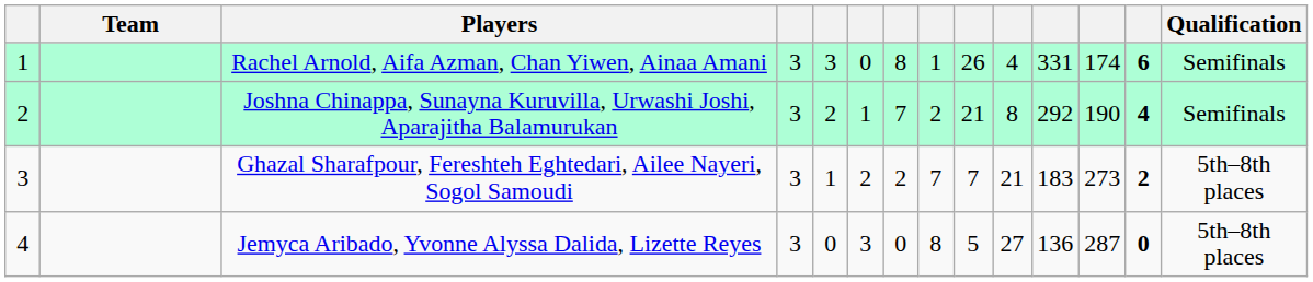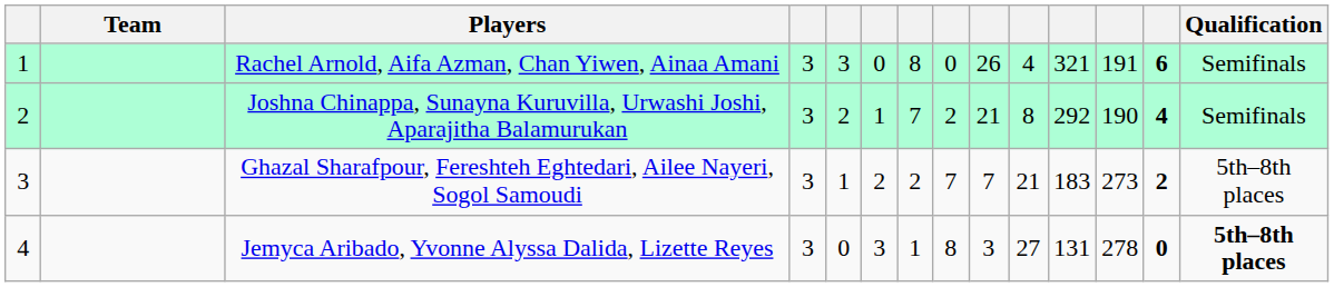 <table class="wikitable" style="font-size: 100%">
 <tr>
 <th width=20></th>
 <th width=150>Team</th>
 <th width=500>Players</th>
 <th width=20></th>
 <th width=20></th>
 <th width=20></th>
 <th width=20></th>
 <th width=20></th>
 <th width=20></th>
 <th width=20></th>
 <th width=20></th>
 <th width=20></th>
 <th width=20></th>
 <th width=20>Qualification</th>
 </tr>
 <tr align=center style="background: #ADFFD6;">
 <td>1</td>
 <td align="left"></td>
 <td><a href='#'>Rachel Arnold</a>, <a href='#'>Aifa Azman</a>, <a href='#'>Chan Yiwen</a>, <a href='#'>Ainaa Amani</a></td>
 <td>3</td>
 <td>3</td>
 <td>0</td>
 <td>8</td>
-<td>1</td>
+<td>0</td>
 <td>26</td>
 <td>4</td>
-<td>331</td>
-<td>174</td>
+<td>321</td>
+<td>191</td>
 <td><strong>6</strong></td>
 <td>Semifinals</td>
 </tr>
 <tr align=center style="background: #ADFFD6;">
 <td>2</td>
 <td align="left"></td>
 <td><a href='#'>Joshna Chinappa</a>, <a href='#'>Sunayna Kuruvilla</a>, <a href='#'>Urwashi Joshi</a>, <a href='#'>Aparajitha Balamurukan</a></td>
 <td>3</td>
 <td>2</td>
 <td>1</td>
 <td>7</td>
 <td>2</td>
 <td>21</td>
 <td>8</td>
 <td>292</td>
 <td>190</td>
 <td><strong>4</strong></td>
 <td>Semifinals</td>
 </tr>
 <tr align=center>
 <td>3</td>
 <td align="left"></td>
 <td><a href='#'>Ghazal Sharafpour</a>, <a href='#'>Fereshteh Eghtedari</a>, <a href='#'>Ailee Nayeri</a>, <a href='#'>Sogol Samoudi</a></td>
 <td>3</td>
 <td>1</td>
 <td>2</td>
 <td>2</td>
 <td>7</td>
 <td>7</td>
 <td>21</td>
 <td>183</td>
 <td>273</td>
 <td><strong>2</strong></td>
 <td>5th–8th places</td>
 </tr>
 <tr align=center>
 <td>4</td>
 <td align="left"></td>
 <td><a href='#'>Jemyca Aribado</a>, <a href='#'>Yvonne Alyssa Dalida</a>, <a href='#'>Lizette Reyes</a></td>
 <td>3</td>
 <td>0</td>
 <td>3</td>
-<td>0</td>
+<td>1</td>
 <td>8</td>
-<td>5</td>
+<td>3</td>
 <td>27</td>
-<td>136</td>
-<td>287</td>
+<td>131</td>
+<td>278</td>
 <td><strong>0</strong></td>
-<td>5th–8th places</td>
+<td><strong>5th–8th places</strong></td>
 </tr>
 </table>
